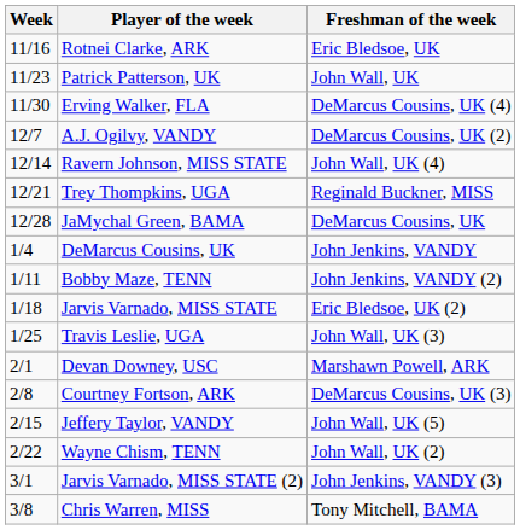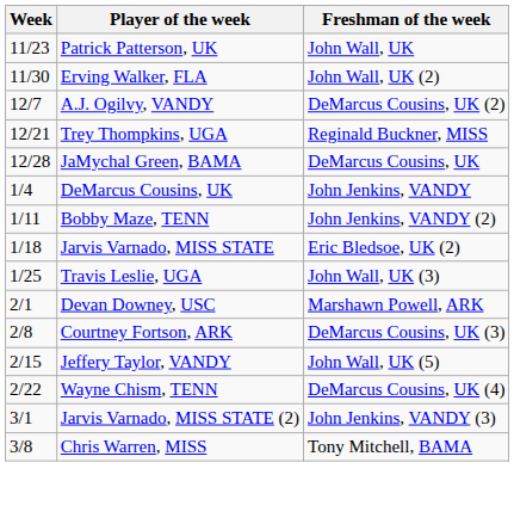 <table class="wikitable" border="1">
 <tr>
 <th>Week</th>
 <th>Player of the week</th>
 <th>Freshman of the week</th>
-</tr>
-<tr>
-<td>11/16</td>
-<td><a href='#'>Rotnei Clarke</a>, <a href='#'>ARK</a></td>
-<td><a href='#'>Eric Bledsoe</a>, <a href='#'>UK</a></td>
 </tr>
 <tr>
 <td>11/23</td>
 <td><a href='#'>Patrick Patterson</a>, <a href='#'>UK</a></td>
 <td><a href='#'>John Wall</a>, <a href='#'>UK</a></td>
 </tr>
 <tr>
 <td>11/30</td>
 <td><a href='#'>Erving Walker</a>, <a href='#'>FLA</a></td>
-<td><a href='#'>DeMarcus Cousins</a>, <a href='#'>UK</a> (4)</td>
+<td><a href='#'>John Wall</a>, <a href='#'>UK</a> (2)</td>
 </tr>
 <tr>
 <td>12/7</td>
 <td><a href='#'>A.J. Ogilvy</a>, <a href='#'>VANDY</a></td>
 <td><a href='#'>DeMarcus Cousins</a>, <a href='#'>UK</a> (2)</td>
-</tr>
-<tr>
-<td>12/14</td>
-<td><a href='#'>Ravern Johnson</a>, <a href='#'>MISS STATE</a></td>
-<td><a href='#'>John Wall</a>, <a href='#'>UK</a> (4)</td>
 </tr>
 <tr>
 <td>12/21</td>
 <td><a href='#'>Trey Thompkins</a>, <a href='#'>UGA</a></td>
 <td><a href='#'>Reginald Buckner</a>, <a href='#'>MISS</a></td>
 </tr>
 <tr>
 <td>12/28</td>
 <td><a href='#'>JaMychal Green</a>, <a href='#'>BAMA</a></td>
 <td><a href='#'>DeMarcus Cousins</a>, <a href='#'>UK</a></td>
 </tr>
 <tr>
 <td>1/4</td>
 <td><a href='#'>DeMarcus Cousins</a>, <a href='#'>UK</a></td>
 <td><a href='#'>John Jenkins</a>, <a href='#'>VANDY</a></td>
 </tr>
 <tr>
 <td>1/11</td>
 <td><a href='#'>Bobby Maze</a>, <a href='#'>TENN</a></td>
 <td><a href='#'>John Jenkins</a>, <a href='#'>VANDY</a> (2)</td>
 </tr>
 <tr>
 <td>1/18</td>
 <td><a href='#'>Jarvis Varnado</a>, <a href='#'>MISS STATE</a></td>
 <td><a href='#'>Eric Bledsoe</a>, <a href='#'>UK</a> (2)</td>
 </tr>
 <tr>
 <td>1/25</td>
 <td><a href='#'>Travis Leslie</a>, <a href='#'>UGA</a></td>
 <td><a href='#'>John Wall</a>, <a href='#'>UK</a> (3)</td>
 </tr>
 <tr>
 <td>2/1</td>
 <td><a href='#'>Devan Downey</a>, <a href='#'>USC</a></td>
 <td><a href='#'>Marshawn Powell</a>, <a href='#'>ARK</a></td>
 </tr>
 <tr>
 <td>2/8</td>
 <td><a href='#'>Courtney Fortson</a>, <a href='#'>ARK</a></td>
 <td><a href='#'>DeMarcus Cousins</a>, <a href='#'>UK</a> (3)</td>
 </tr>
 <tr>
 <td>2/15</td>
 <td><a href='#'>Jeffery Taylor</a>, <a href='#'>VANDY</a></td>
 <td><a href='#'>John Wall</a>, <a href='#'>UK</a> (5)</td>
 </tr>
 <tr>
 <td>2/22</td>
 <td><a href='#'>Wayne Chism</a>, <a href='#'>TENN</a></td>
-<td><a href='#'>John Wall</a>, <a href='#'>UK</a> (2)</td>
+<td><a href='#'>DeMarcus Cousins</a>, <a href='#'>UK</a> (4)</td>
 </tr>
 <tr>
 <td>3/1</td>
 <td><a href='#'>Jarvis Varnado</a>, <a href='#'>MISS STATE</a> (2)</td>
 <td><a href='#'>John Jenkins</a>, <a href='#'>VANDY</a> (3)</td>
 </tr>
 <tr>
 <td>3/8</td>
 <td><a href='#'>Chris Warren</a>, <a href='#'>MISS</a></td>
 <td>Tony Mitchell, <a href='#'>BAMA</a></td>
 </tr>
 </table>
